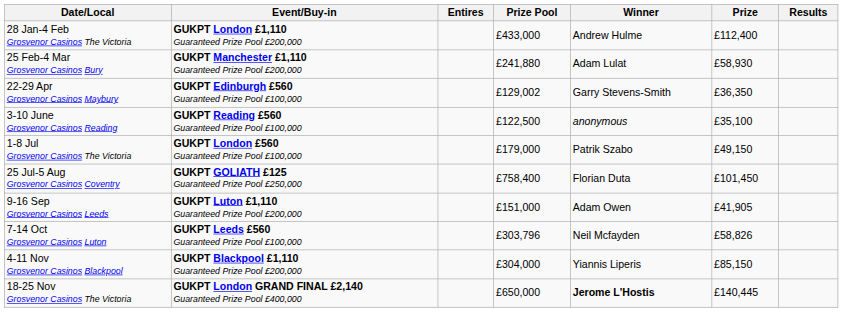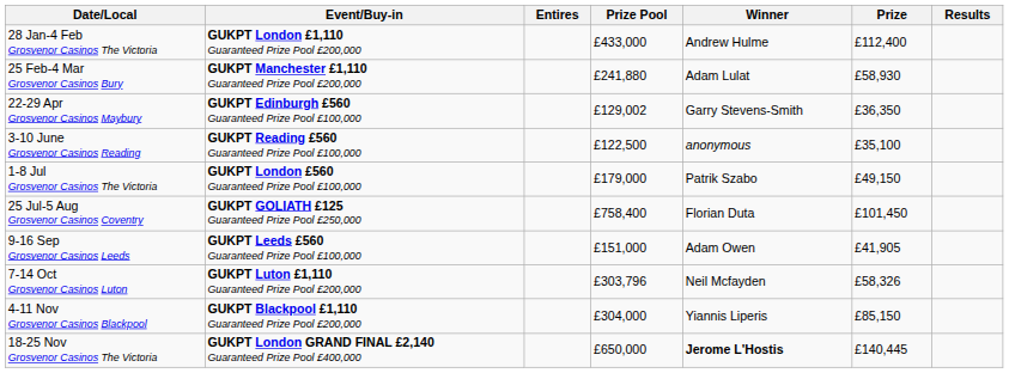 <table class="wikitable" width="100%">
 <tr>
 <th width="20%">Date/Local</th>
 <th !width="15%">Event/Buy-in</th>
 <th !width="10%">Entires</th>
 <th !width="10%">Prize Pool</th>
 <th !width="25%">Winner</th>
 <th !width="10%">Prize</th>
 <th !width="10%">Results</th>
 </tr>
 <tr>
 <td>28 Jan-4 Feb<br><small><em><a href='#'>Grosvenor Casinos</a> The Victoria</em></small></td>
 <td> <strong>GUKPT <a href='#'>London</a> £1,110</strong><br><small><em>Guaranteed Prize Pool £200,000</em></small></td>
 <td></td>
 <td>£433,000</td>
 <td> Andrew Hulme</td>
 <td>£112,400</td>
 <td></td>
 </tr>
 <tr>
 <td>25 Feb-4 Mar<br><small><em><a href='#'>Grosvenor Casinos</a> <a href='#'>Bury</a></em></small></td>
 <td> <strong>GUKPT <a href='#'>Manchester</a> £1,110</strong><br><small><em>Guaranteed Prize Pool £200,000</em></small></td>
 <td></td>
 <td>£241,880</td>
 <td> Adam Lulat</td>
 <td>£58,930</td>
 <td></td>
 </tr>
 <tr>
 <td>22-29 Apr<br><small><em><a href='#'>Grosvenor Casinos</a> <a href='#'>Maybury</a></em></small></td>
 <td> <strong>GUKPT <a href='#'>Edinburgh</a> £560</strong><br><small><em>Guaranteed Prize Pool £100,000</em></small></td>
 <td></td>
 <td>£129,002</td>
 <td> Garry Stevens-Smith</td>
 <td>£36,350</td>
 <td></td>
 </tr>
 <tr>
 <td>3-10 June<br><small><em><a href='#'>Grosvenor Casinos</a> <a href='#'>Reading</a></em></small></td>
 <td> <strong>GUKPT <a href='#'>Reading</a> £560</strong><br><small><em>Guaranteed Prize Pool £100,000</em></small></td>
 <td></td>
 <td>£122,500</td>
 <td> <em>anonymous</em></td>
 <td>£35,100</td>
 <td></td>
 </tr>
 <tr>
 <td>1-8 Jul<br><small><em><a href='#'>Grosvenor Casinos</a> The Victoria</em></small></td>
 <td> <strong>GUKPT <a href='#'>London</a> £560</strong><br><small><em>Guaranteed Prize Pool £100,000</em></small></td>
 <td></td>
 <td>£179,000</td>
 <td> Patrik Szabo</td>
 <td>£49,150</td>
 <td></td>
 </tr>
 <tr>
 <td>25 Jul-5 Aug<br><small><em><a href='#'>Grosvenor Casinos</a> <a href='#'>Coventry</a></em></small></td>
 <td> <strong>GUKPT <a href='#'>GOLIATH</a> £125</strong><br><small><em>Guaranteed Prize Pool £250,000</em></small></td>
 <td></td>
 <td>£758,400</td>
 <td> Florian Duta</td>
 <td>£101,450</td>
 <td></td>
 </tr>
 <tr>
 <td>9-16 Sep<br><small><em><a href='#'>Grosvenor Casinos</a> <a href='#'>Leeds</a></em></small></td>
-<td> <strong>GUKPT <a href='#'>Luton</a> £1,110</strong><br><small><em>Guaranteed Prize Pool £200,000</em></small></td>
+<td> <strong>GUKPT <a href='#'>Leeds</a> £560</strong><br><small><em>Guaranteed Prize Pool £100,000</em></small></td>
 <td></td>
 <td>£151,000</td>
 <td> Adam Owen</td>
 <td>£41,905</td>
 <td></td>
 </tr>
 <tr>
 <td>7-14 Oct<br><small><em><a href='#'>Grosvenor Casinos</a> <a href='#'>Luton</a></em></small></td>
-<td> <strong>GUKPT <a href='#'>Leeds</a> £560</strong><br><small><em>Guaranteed Prize Pool £100,000</em></small></td>
+<td> <strong>GUKPT <a href='#'>Luton</a> £1,110</strong><br><small><em>Guaranteed Prize Pool £200,000</em></small></td>
 <td></td>
 <td>£303,796</td>
 <td> Neil Mcfayden</td>
-<td>£58,826</td>
+<td>£58,326</td>
 <td></td>
 </tr>
 <tr>
 <td>4-11 Nov<br><small><em><a href='#'>Grosvenor Casinos</a> <a href='#'>Blackpool</a></em></small></td>
 <td> <strong>GUKPT <a href='#'>Blackpool</a> £1,110</strong><br><small><em>Guaranteed Prize Pool £200,000</em></small></td>
 <td></td>
 <td>£304,000</td>
 <td> Yiannis Liperis</td>
 <td>£85,150</td>
 <td></td>
 </tr>
 <tr>
 <td>18-25 Nov<br><small><em><a href='#'>Grosvenor Casinos</a> The Victoria</em></small></td>
 <td> <strong>GUKPT <a href='#'>London</a> GRAND FINAL £2,140</strong><br><small><em>Guaranteed Prize Pool £400,000</em></small></td>
 <td></td>
 <td>£650,000</td>
 <td><strong> Jerome L'Hostis</strong></td>
 <td>£140,445</td>
 <td></td>
 </tr>
 </table>
